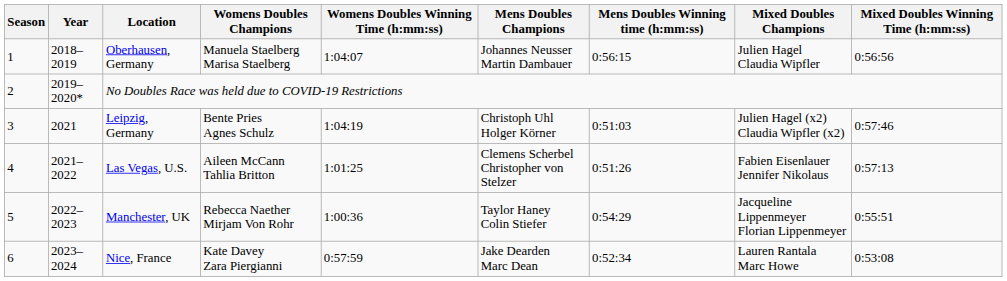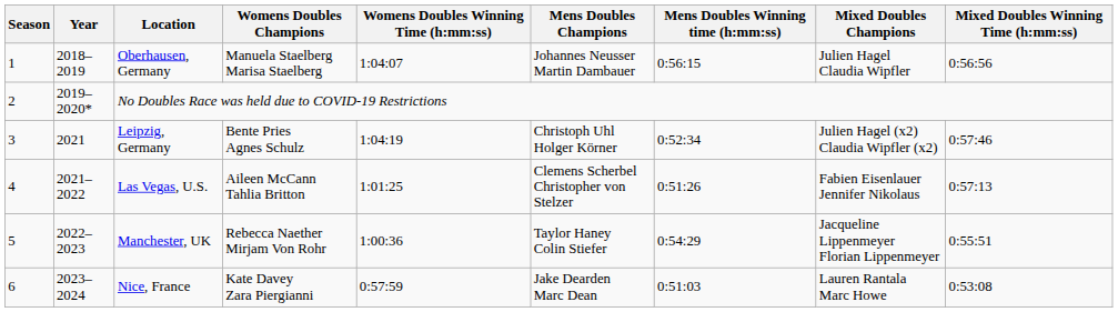 <table class="wikitable">
 <tr>
 <th>Season</th>
 <th>Year</th>
 <th>Location</th>
 <th>Womens Doubles Champions</th>
 <th>Womens Doubles Winning Time (h:mm:ss)</th>
 <th>Mens Doubles Champions</th>
 <th>Mens Doubles Winning time (h:mm:ss)</th>
 <th>Mixed Doubles Champions</th>
 <th>Mixed Doubles Winning Time (h:mm:ss)</th>
 </tr>
 <tr>
 <td>1</td>
 <td>2018–2019</td>
 <td><a href='#'>Oberhausen</a>, Germany</td>
 <td> Manuela Staelberg<br>Marisa Staelberg</td>
 <td>1:04:07</td>
 <td> Johannes Neusser<br> Martin Dambauer</td>
 <td>0:56:15</td>
 <td>Julien Hagel<br>Claudia Wipfler</td>
 <td>0:56:56</td>
 </tr>
 <tr>
 <td>2</td>
 <td>2019–2020*</td>
 <td colspan="7"><em>No Doubles Race was held due to COVID-19 Restrictions</em></td>
 </tr>
 <tr>
 <td>3</td>
 <td>2021</td>
 <td><a href='#'>Leipzig</a>, Germany</td>
 <td>Bente Pries<br> Agnes Schulz</td>
 <td>1:04:19</td>
 <td>Christoph Uhl<br>Holger Körner</td>
-<td>0:51:03</td>
+<td>0:52:34</td>
 <td>Julien Hagel (x2)<br>Claudia Wipfler (x2)</td>
 <td>0:57:46</td>
 </tr>
 <tr>
 <td>4</td>
 <td>2021–2022</td>
 <td><a href='#'>Las Vegas</a>, U.S.</td>
 <td>Aileen McCann<br>Tahlia Britton</td>
 <td>1:01:25</td>
 <td>Clemens Scherbel<br>Christopher von Stelzer</td>
 <td>0:51:26</td>
 <td> Fabien Eisenlauer<br> Jennifer Nikolaus</td>
 <td>0:57:13</td>
 </tr>
 <tr>
 <td>5</td>
 <td>2022–2023</td>
 <td><a href='#'>Manchester</a>, UK</td>
 <td> Rebecca Naether<br>Mirjam Von Rohr</td>
 <td>1:00:36</td>
 <td> Taylor Haney<br> Colin Stiefer</td>
 <td>0:54:29</td>
 <td>Jacqueline Lippenmeyer<br> Florian Lippenmeyer</td>
 <td>0:55:51</td>
 </tr>
 <tr>
 <td>6</td>
 <td>2023–2024</td>
 <td><a href='#'>Nice</a>, France</td>
 <td> Kate Davey<br> Zara Piergianni</td>
 <td>0:57:59</td>
 <td>Jake Dearden<br> Marc Dean</td>
-<td>0:52:34</td>
+<td>0:51:03</td>
 <td>Lauren Rantala<br>Marc Howe</td>
 <td>0:53:08</td>
 </tr>
 </table>
